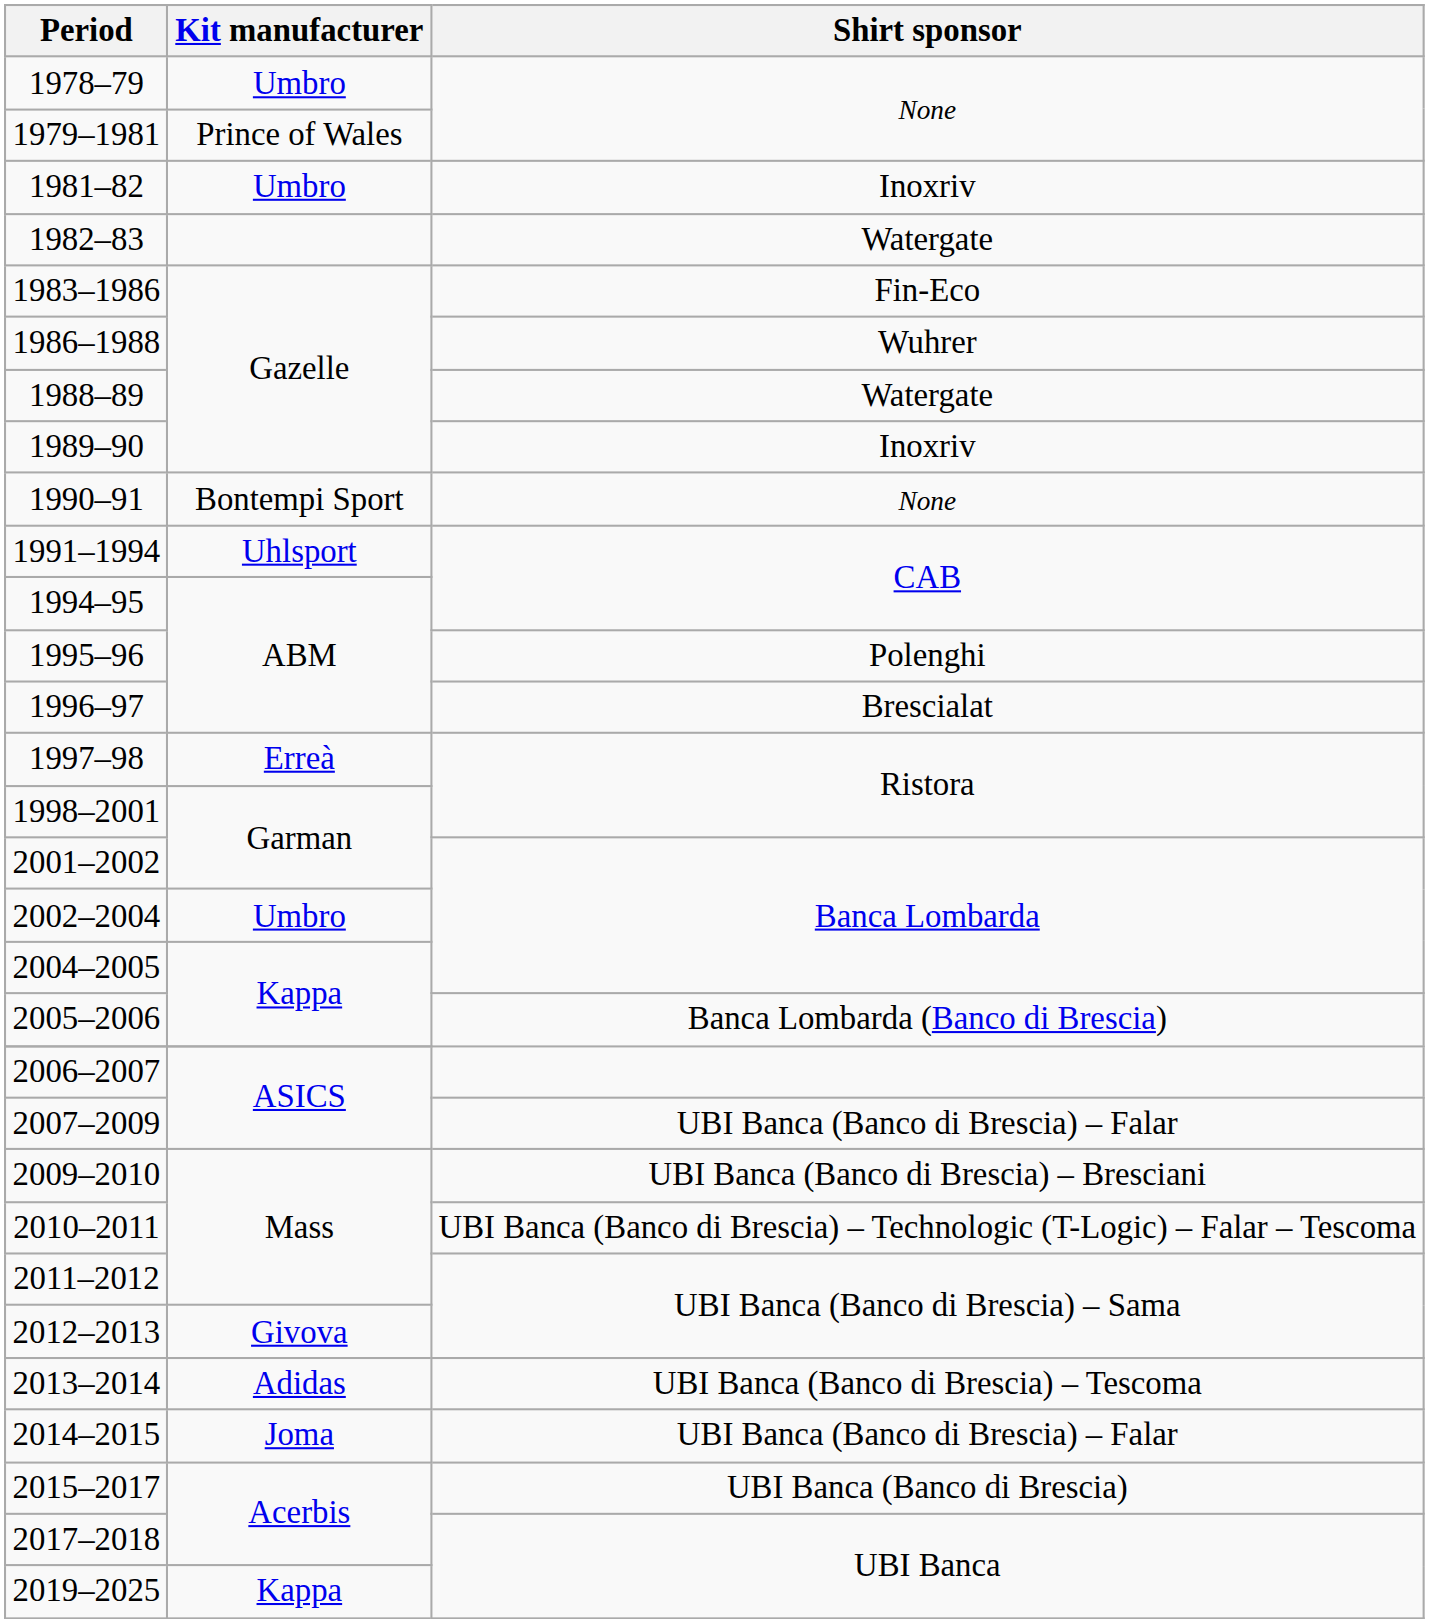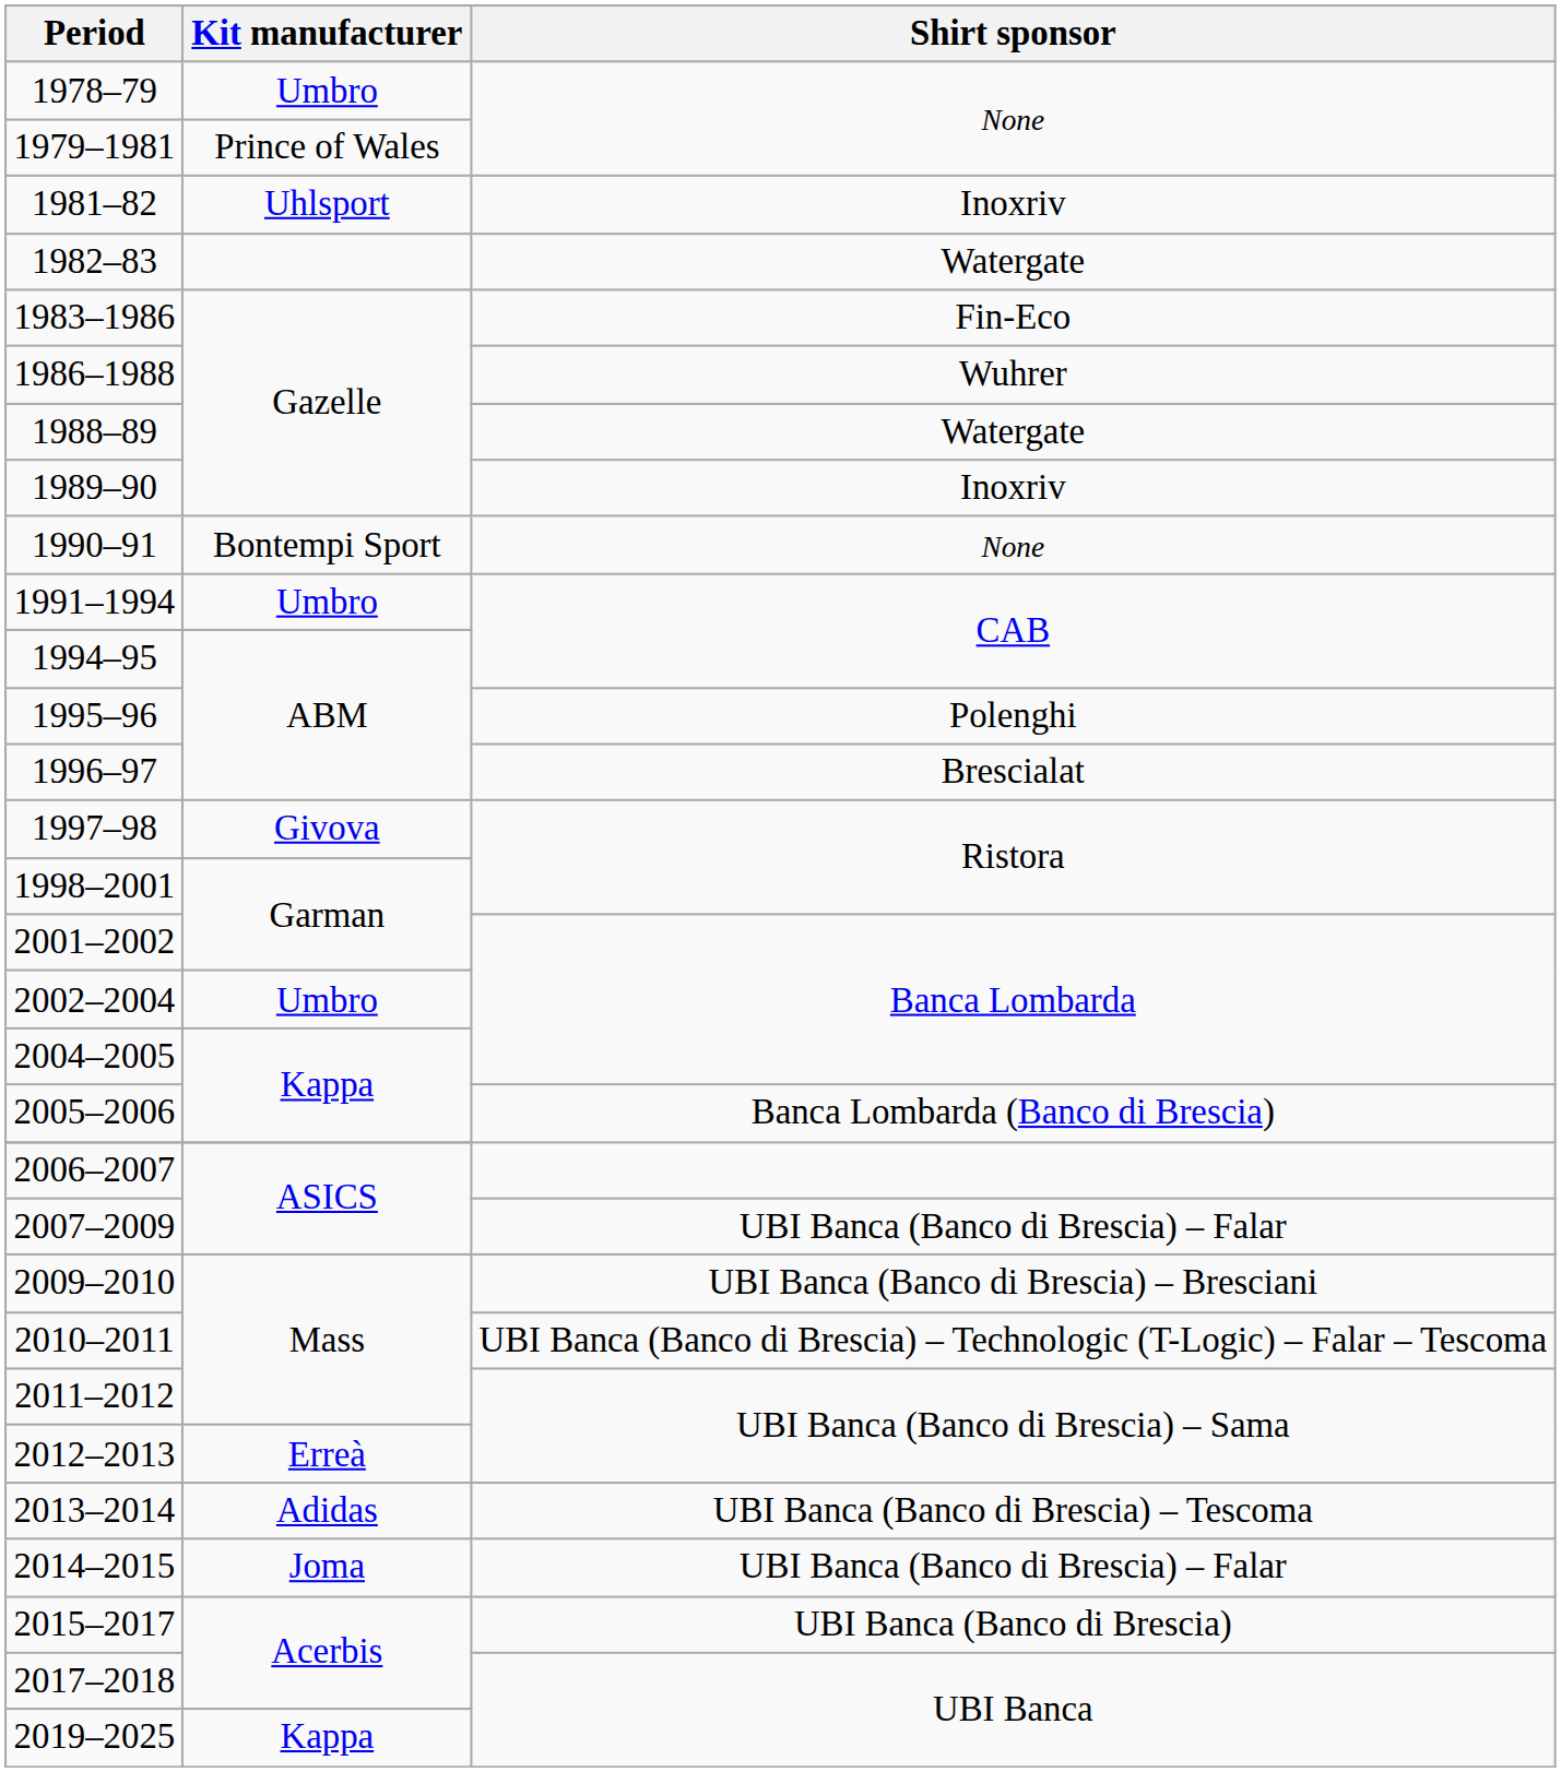 <table class="wikitable" style="text-align: center">
 <tr>
 <th>Period</th>
 <th><a href='#'>Kit</a> manufacturer</th>
 <th>Shirt sponsor</th>
 </tr>
 <tr>
 <td>1978–79</td>
 <td><a href='#'>Umbro</a></td>
 <td rowspan=2><small><em>None</em></small></td>
 </tr>
 <tr>
 <td>1979–1981</td>
 <td>Prince of Wales</td>
 </tr>
 <tr>
 <td>1981–82</td>
-<td><a href='#'>Umbro</a></td>
+<td><a href='#'>Uhlsport</a></td>
 <td>Inoxriv</td>
 </tr>
 <tr>
 <td>1982–83</td>
 <td></td>
 <td>Watergate</td>
 </tr>
 <tr>
 <td>1983–1986</td>
 <td rowspan=4>Gazelle</td>
 <td>Fin-Eco</td>
 </tr>
 <tr>
 <td>1986–1988</td>
 <td>Wuhrer</td>
 </tr>
 <tr>
 <td>1988–89</td>
 <td>Watergate</td>
 </tr>
 <tr>
 <td>1989–90</td>
 <td>Inoxriv</td>
 </tr>
 <tr>
 <td>1990–91</td>
 <td>Bontempi Sport</td>
 <td><small><em>None</em></small></td>
 </tr>
 <tr>
 <td>1991–1994</td>
-<td><a href='#'>Uhlsport</a></td>
+<td><a href='#'>Umbro</a></td>
 <td rowspan=2><a href='#'>CAB</a></td>
 </tr>
 <tr>
 <td>1994–95</td>
 <td rowspan=3>ABM</td>
 </tr>
 <tr>
 <td>1995–96</td>
 <td>Polenghi</td>
 </tr>
 <tr>
 <td>1996–97</td>
 <td>Brescialat</td>
 </tr>
 <tr>
 <td>1997–98</td>
-<td><a href='#'>Erreà</a></td>
+<td><a href='#'>Givova</a></td>
 <td rowspan=2>Ristora</td>
 </tr>
 <tr>
 <td>1998–2001</td>
 <td rowspan=2>Garman</td>
 </tr>
 <tr>
 <td>2001–2002</td>
 <td rowspan=3><a href='#'>Banca Lombarda</a></td>
 </tr>
 <tr>
 <td>2002–2004</td>
 <td><a href='#'>Umbro</a></td>
 </tr>
 <tr>
 <td>2004–2005</td>
 <td rowspan=2><a href='#'>Kappa</a></td>
 </tr>
 <tr>
 <td>2005–2006</td>
 <td rowspan=2>Banca Lombarda (<a href='#'>Banco di Brescia</a>)</td>
 </tr>
 <tr>
 </tr>
 <tr>
 <td>2006–2007</td>
 <td rowspan=2><a href='#'>ASICS</a></td>
 </tr>
 <tr>
 <td>2007–2009</td>
 <td>UBI Banca (Banco di Brescia) – Falar</td>
 </tr>
 <tr>
 <td>2009–2010</td>
 <td rowspan=3>Mass</td>
 <td>UBI Banca (Banco di Brescia) – Bresciani</td>
 </tr>
 <tr>
 <td>2010–2011</td>
 <td>UBI Banca (Banco di Brescia) – Technologic (T-Logic) – Falar – Tescoma</td>
 </tr>
 <tr>
 <td>2011–2012</td>
 <td rowspan=2>UBI Banca (Banco di Brescia) – Sama</td>
 </tr>
 <tr>
 <td>2012–2013</td>
-<td><a href='#'>Givova</a></td>
+<td><a href='#'>Erreà</a></td>
 </tr>
 <tr>
 <td>2013–2014</td>
 <td><a href='#'>Adidas</a></td>
 <td>UBI Banca (Banco di Brescia) – Tescoma</td>
 </tr>
 <tr>
 <td>2014–2015</td>
 <td><a href='#'>Joma</a></td>
 <td>UBI Banca (Banco di Brescia) – Falar</td>
 </tr>
 <tr>
 <td>2015–2017</td>
 <td rowspan=2><a href='#'>Acerbis</a></td>
 <td>UBI Banca (Banco di Brescia)</td>
 </tr>
 <tr>
 <td>2017–2018</td>
 <td rowspan=2>UBI Banca</td>
 </tr>
 <tr>
 <td>2019–2025</td>
 <td><a href='#'>Kappa</a></td>
 </tr>
 </table>
